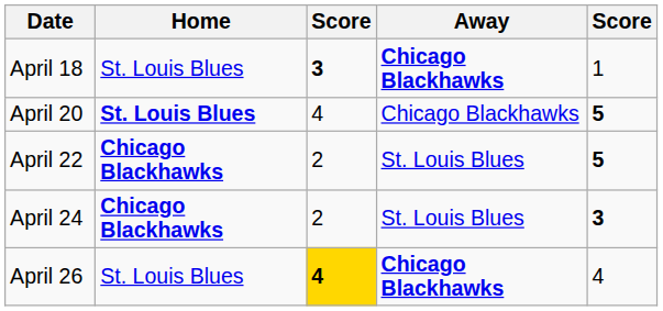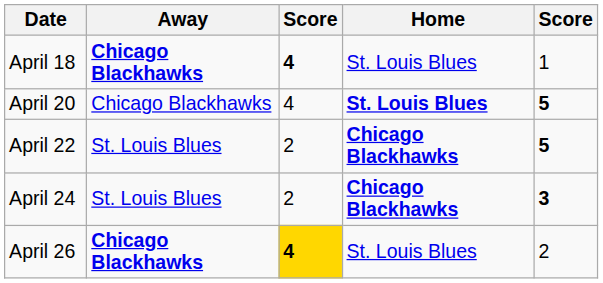 <table class="wikitable">
 <tr>
 <th bgcolor="#DDDDFF" width="60">Date</th>
+<th bgcolor="#DDDDFF" width="150">Away</th>
+<th bgcolor="#DDDDFF" width="5">Score</th>
 <th bgcolor="#DDDDFF" width="150">Home</th>
-<th bgcolor="#DDDDFF" width="5">Score</th>
-<th bgcolor="#DDDDFF" width="150">Away</th>
 <th bgcolor="#DDDDFF" width="5">Score</th>
 </tr>
 <tr>
 <td>April 18</td>
+<td><strong><a href='#'>Chicago Blackhawks</a></strong></td>
+<td><strong>4</strong></td>
 <td><a href='#'>St. Louis Blues</a></td>
-<td><strong>3</strong></td>
-<td><strong><a href='#'>Chicago Blackhawks</a></strong></td>
 <td>1</td>
 </tr>
 <tr>
 <td>April 20</td>
+<td><a href='#'>Chicago Blackhawks</a></td>
+<td>4</td>
 <td><strong><a href='#'>St. Louis Blues</a></strong></td>
-<td>4</td>
-<td><a href='#'>Chicago Blackhawks</a></td>
 <td><strong>5</strong></td>
 </tr>
 <tr>
 <td>April 22</td>
+<td><a href='#'>St. Louis Blues</a></td>
+<td>2</td>
 <td><strong><a href='#'>Chicago Blackhawks</a></strong></td>
-<td>2</td>
-<td><a href='#'>St. Louis Blues</a></td>
 <td><strong>5</strong></td>
 </tr>
 <tr>
 <td>April 24</td>
+<td><a href='#'>St. Louis Blues</a></td>
+<td>2</td>
 <td><strong><a href='#'>Chicago Blackhawks</a></strong></td>
-<td>2</td>
-<td><a href='#'>St. Louis Blues</a></td>
 <td><strong>3</strong></td>
 </tr>
 <tr>
 <td>April 26</td>
+<td><strong><a href='#'>Chicago Blackhawks</a></strong></td>
+<td style="background: gold;"><strong>4</strong></td>
 <td><a href='#'>St. Louis Blues</a></td>
-<td style="background: gold;"><strong>4</strong></td>
-<td><strong><a href='#'>Chicago Blackhawks</a></strong></td>
-<td>4</td>
+<td>2</td>
 </tr>
 </table>
